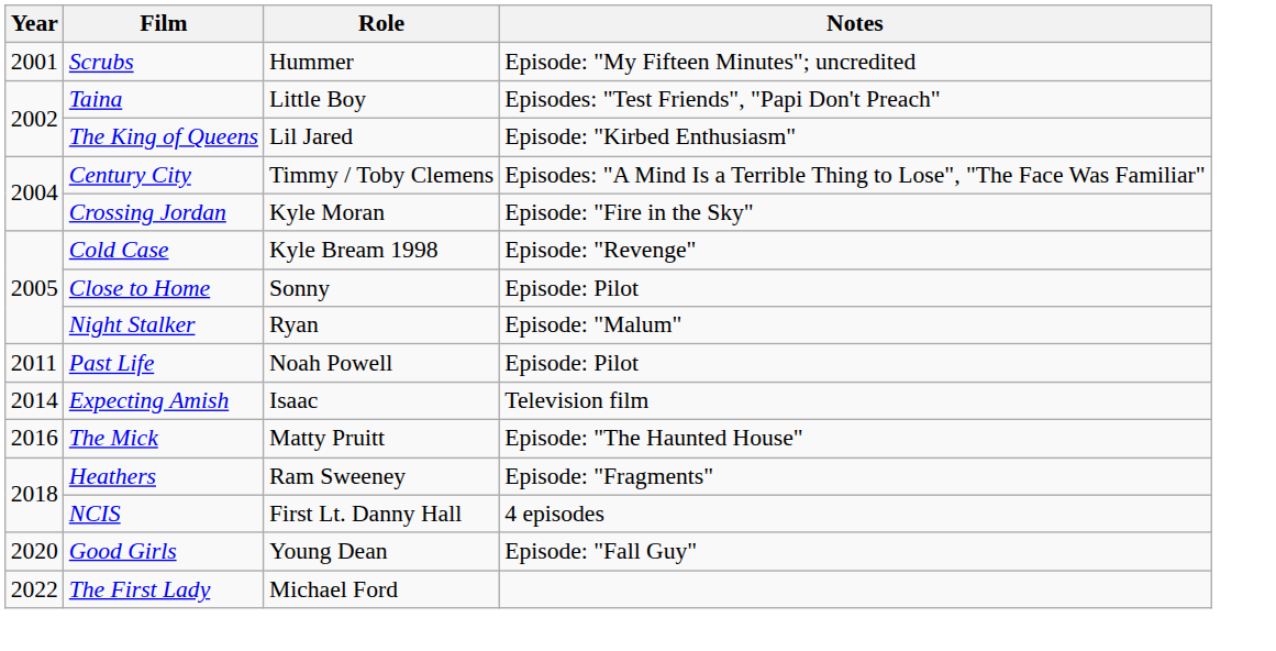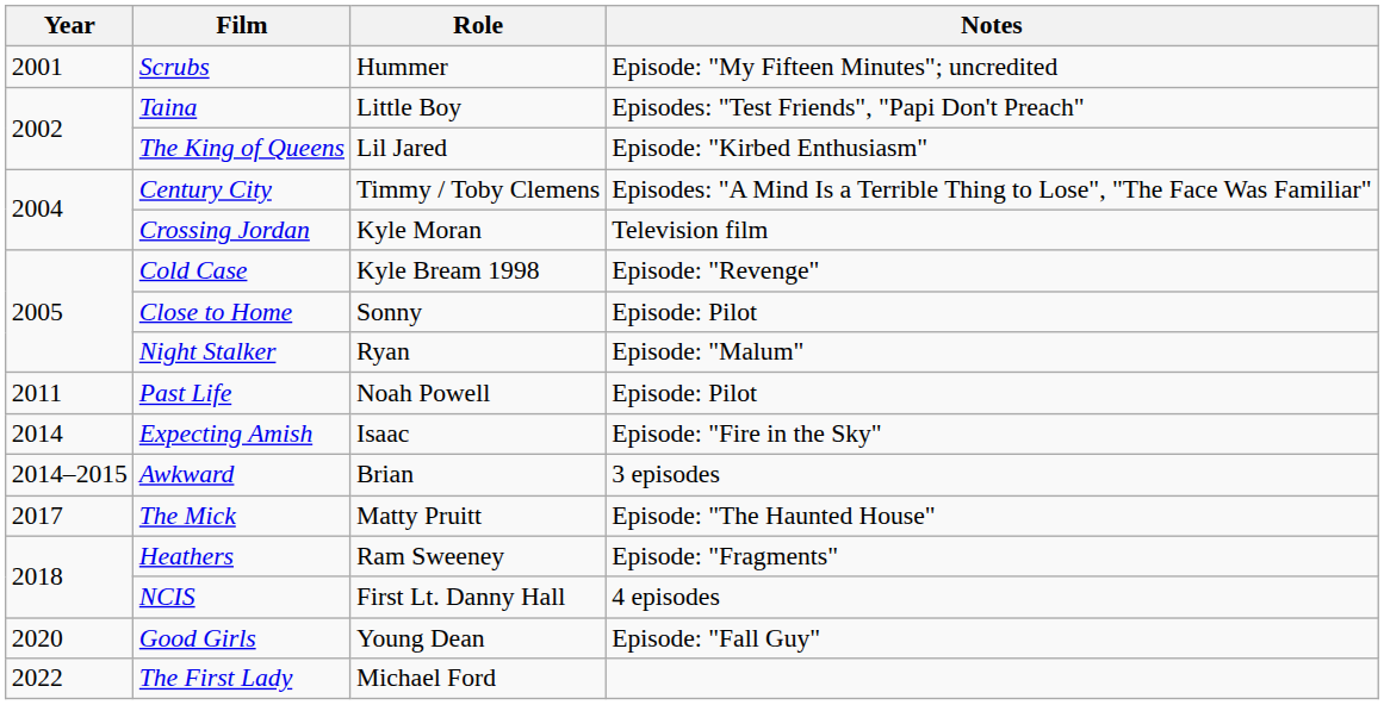 <table class="wikitable">
 <tr>
 <th>Year</th>
 <th>Film</th>
 <th>Role</th>
 <th>Notes</th>
 </tr>
 <tr>
 <td>2001</td>
 <td><em><a href='#'>Scrubs</a></em></td>
 <td>Hummer</td>
 <td>Episode: "My Fifteen Minutes"; uncredited</td>
 </tr>
 <tr>
 <td rowspan="2">2002</td>
 <td><em><a href='#'>Taina</a></em></td>
 <td>Little Boy</td>
 <td>Episodes: "Test Friends", "Papi Don't Preach"</td>
 </tr>
 <tr>
 <td><em><a href='#'>The King of Queens</a></em></td>
 <td>Lil Jared</td>
 <td>Episode: "Kirbed Enthusiasm"</td>
 </tr>
 <tr>
 <td rowspan="2">2004</td>
 <td><em><a href='#'>Century City</a></em></td>
 <td>Timmy / Toby Clemens</td>
 <td>Episodes: "A Mind Is a Terrible Thing to Lose", "The Face Was Familiar"</td>
 </tr>
 <tr>
 <td><em><a href='#'>Crossing Jordan</a></em></td>
 <td>Kyle Moran</td>
-<td>Episode: "Fire in the Sky"</td>
+<td>Television film</td>
 </tr>
 <tr>
 <td rowspan="3">2005</td>
 <td><em><a href='#'>Cold Case</a></em></td>
 <td>Kyle Bream 1998</td>
 <td>Episode: "Revenge"</td>
 </tr>
 <tr>
 <td><em><a href='#'>Close to Home</a></em></td>
 <td>Sonny</td>
 <td>Episode: Pilot</td>
 </tr>
 <tr>
 <td><em><a href='#'>Night Stalker</a></em></td>
 <td>Ryan</td>
 <td>Episode: "Malum"</td>
 </tr>
 <tr>
 <td>2011</td>
 <td><em><a href='#'>Past Life</a></em></td>
 <td>Noah Powell</td>
 <td>Episode: Pilot</td>
 </tr>
 <tr>
 <td>2014</td>
 <td><em><a href='#'>Expecting Amish</a></em></td>
 <td>Isaac</td>
-<td>Television film</td>
+<td>Episode: "Fire in the Sky"</td>
 </tr>
 <tr>
-<td>2016</td>
+<td>2014–2015</td>
+<td><em><a href='#'>Awkward</a></em></td>
+<td>Brian</td>
+<td>3 episodes</td>
+</tr>
+<tr>
+<td>2017</td>
 <td><em><a href='#'>The Mick</a></em></td>
 <td>Matty Pruitt</td>
 <td>Episode: "The Haunted House"</td>
 </tr>
 <tr>
 <td rowspan="2">2018</td>
 <td><em><a href='#'>Heathers</a></em></td>
 <td>Ram Sweeney</td>
 <td>Episode: "Fragments"</td>
 </tr>
 <tr>
 <td><em><a href='#'>NCIS</a></em></td>
 <td>First Lt. Danny Hall</td>
 <td>4 episodes</td>
 </tr>
 <tr>
 <td>2020</td>
 <td><em><a href='#'>Good Girls</a></em></td>
 <td>Young Dean</td>
 <td>Episode: "Fall Guy"</td>
 </tr>
 <tr>
 <td>2022</td>
 <td><em><a href='#'>The First Lady</a></em></td>
 <td>Michael Ford</td>
 <td></td>
 </tr>
 </table>
